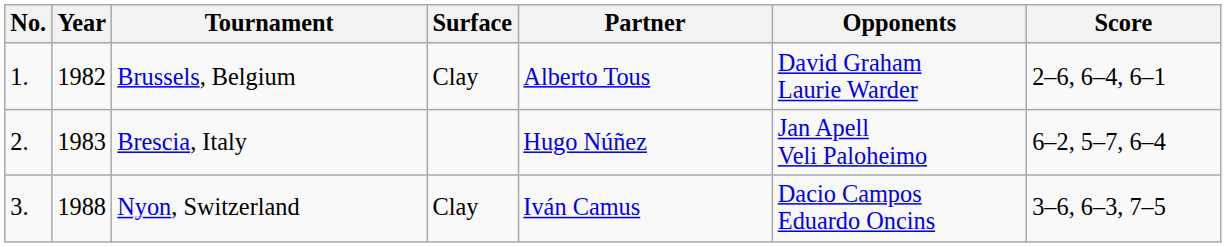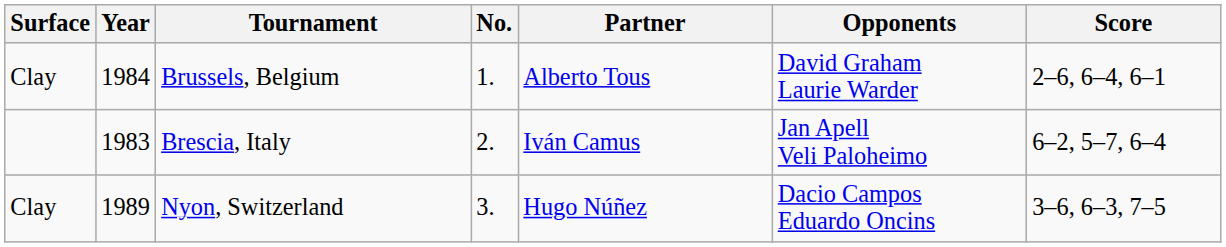 <table class="sortable wikitable">
 <tr>
-<th width=10>No.</th>
+<th width=50>Surface</th>
 <th width=30>Year</th>
 <th width=200>Tournament</th>
-<th width=50>Surface</th>
+<th width=10>No.</th>
 <th width=160>Partner</th>
 <th width=160>Opponents</th>
 <th width=120 class="unsortable">Score</th>
 </tr>
 <tr>
+<td>Clay</td>
+<td>1984</td>
+<td><a href='#'>Brussels</a>, Belgium</td>
 <td>1.</td>
-<td>1982</td>
-<td><a href='#'>Brussels</a>, Belgium</td>
-<td>Clay</td>
 <td> <a href='#'>Alberto Tous</a></td>
 <td> <a href='#'>David Graham</a><br> <a href='#'>Laurie Warder</a></td>
 <td>2–6, 6–4, 6–1</td>
 </tr>
 <tr>
-<td>2.</td>
+<td></td>
 <td>1983</td>
 <td><a href='#'>Brescia</a>, Italy</td>
-<td></td>
-<td> <a href='#'>Hugo Núñez</a></td>
+<td>2.</td>
+<td> <a href='#'>Iván Camus</a></td>
 <td> <a href='#'>Jan Apell</a><br> <a href='#'>Veli Paloheimo</a></td>
 <td>6–2, 5–7, 6–4</td>
 </tr>
 <tr>
+<td>Clay</td>
+<td>1989</td>
+<td><a href='#'>Nyon</a>, Switzerland</td>
 <td>3.</td>
-<td>1988</td>
-<td><a href='#'>Nyon</a>, Switzerland</td>
-<td>Clay</td>
-<td> <a href='#'>Iván Camus</a></td>
+<td> <a href='#'>Hugo Núñez</a></td>
 <td> <a href='#'>Dacio Campos</a><br> <a href='#'>Eduardo Oncins</a></td>
 <td>3–6, 6–3, 7–5</td>
 </tr>
 </table>
